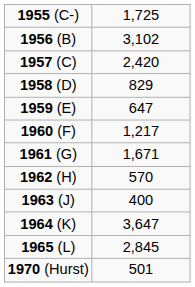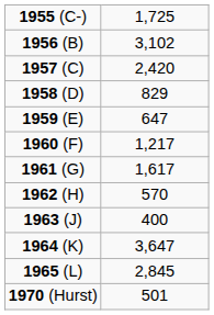 <table class="wikitable" style="text-align: center">
 <tr>
 <td><strong>1955</strong> (C-)</td>
 <td scope="col" style="width: 100px;">1,725</td>
 </tr>
 <tr>
 <td><strong>1956</strong> (B)</td>
 <td scope="col" style="width: 100px;">3,102</td>
 </tr>
 <tr>
 <td><strong>1957</strong> (C)</td>
 <td scope="col" style="width: 100px;">2,420</td>
 </tr>
 <tr>
 <td><strong>1958</strong> (D)</td>
 <td scope="col" style="width: 100px;">829</td>
 </tr>
 <tr>
 <td><strong>1959</strong> (E)</td>
 <td scope="col" style="width: 100px;">647</td>
 </tr>
 <tr>
 <td><strong>1960</strong> (F)</td>
 <td scope="col" style="width: 100px;">1,217</td>
 </tr>
 <tr>
 <td><strong>1961</strong> (G)</td>
-<td scope="col" style="width: 100px;">1,671</td>
+<td scope="col" style="width: 100px;">1,617</td>
 </tr>
 <tr>
 <td><strong>1962</strong> (H)</td>
 <td scope="col" style="width: 100px;">570</td>
 </tr>
 <tr>
 <td><strong>1963</strong> (J)</td>
 <td scope="col" style="width: 100px;">400</td>
 </tr>
 <tr>
 <td><strong>1964</strong> (K)</td>
 <td scope="col" style="width: 100px;">3,647</td>
 </tr>
 <tr>
 <td><strong>1965</strong> (L)</td>
 <td scope="col" style="width: 100px;">2,845</td>
 </tr>
 <tr>
 <td><strong>1970</strong> (Hurst)</td>
 <td scope="col" style="width: 100px;">501</td>
 </tr>
 </table>
